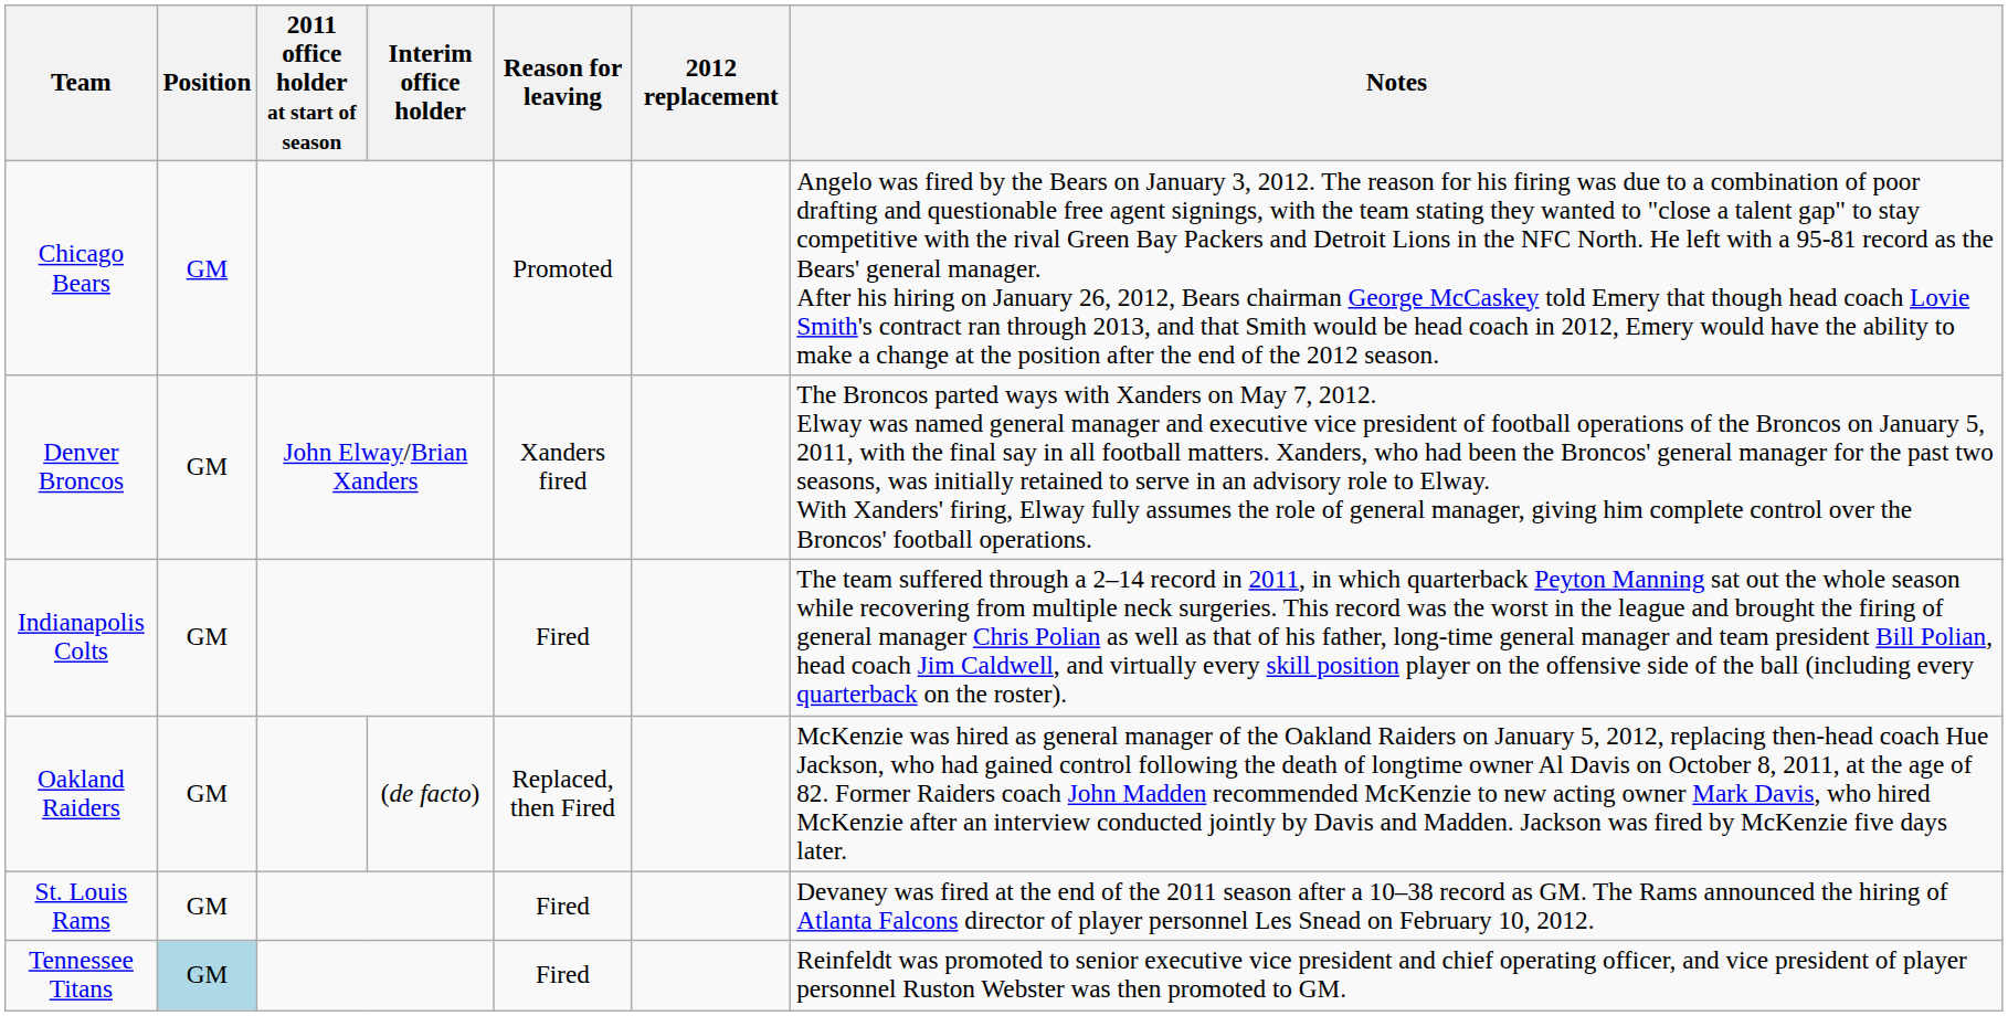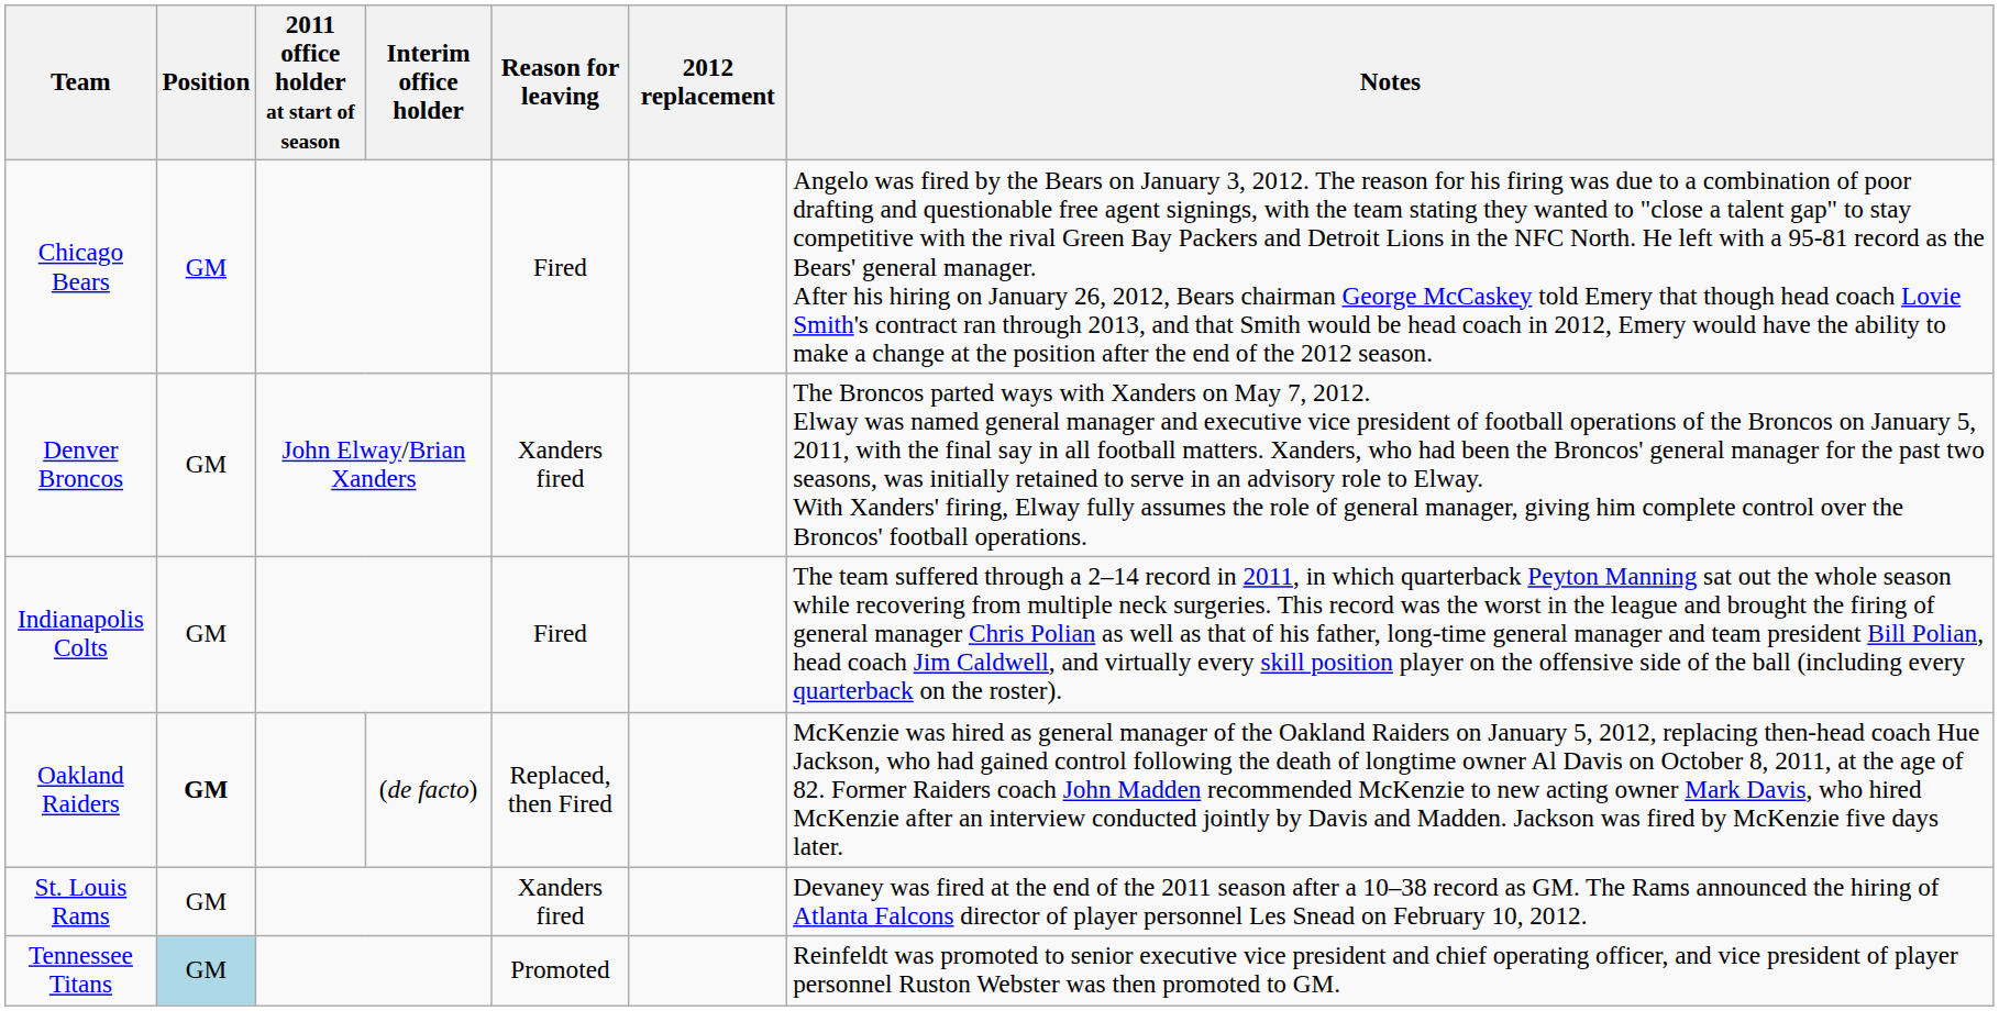 <table class="wikitable sortable plainrowheaders">
 <tr>
 <th>Team</th>
 <th>Position</th>
 <th>2011 office holder<br><small>at start of season</small></th>
 <th>Interim office holder</th>
 <th>Reason for leaving</th>
 <th>2012 replacement</th>
 <th class="unsortable">Notes</th>
 </tr>
 <tr>
 <td style="text-align:center;"><a href='#'>Chicago Bears</a></td>
 <td style="text-align:center;"><a href='#'>GM</a></td>
 <td style="text-align:center;" colspan="2"></td>
-<td style="text-align:center;">Promoted</td>
+<td style="text-align:center;">Fired</td>
 <td style="text-align:center;"></td>
 <td>Angelo was fired by the Bears on January 3, 2012. The reason for his firing was due to a combination of poor drafting and questionable free agent signings, with the team stating they wanted to "close a talent gap" to stay competitive with the rival Green Bay Packers and Detroit Lions in the NFC North. He left with a 95-81 record as the Bears' general manager.<br>After his hiring on January 26, 2012, Bears chairman <a href='#'>George McCaskey</a> told Emery that though head coach <a href='#'>Lovie Smith</a>'s contract ran through 2013, and that Smith would be head coach in 2012, Emery would have the ability to make a change at the position after the end of the 2012 season.</td>
 </tr>
 <tr>
 <td style="text-align:center;"><a href='#'>Denver Broncos</a></td>
 <td style="text-align:center;">GM</td>
 <td style="text-align:center;" colspan="2"><a href='#'>John Elway</a>/<a href='#'>Brian Xanders</a></td>
 <td style="text-align:center;">Xanders fired</td>
 <td style="text-align:center;"></td>
 <td>The Broncos parted ways with Xanders on May 7, 2012.<br>Elway was named general manager and executive vice president of football operations of the Broncos on January 5, 2011, with the final say in all football matters. Xanders, who had been the Broncos' general manager for the past two seasons, was initially retained to serve in an advisory role to Elway.<br>With Xanders' firing, Elway fully assumes the role of general manager, giving him complete control over the Broncos' football operations.</td>
 </tr>
 <tr>
 <td style="text-align:center;"><a href='#'>Indianapolis Colts</a></td>
 <td style="text-align:center;">GM</td>
 <td style="text-align:center;" colspan="2"></td>
 <td style="text-align:center;">Fired</td>
 <td style="text-align:center;"></td>
 <td>The team suffered through a 2–14 record in <a href='#'>2011</a>, in which quarterback <a href='#'>Peyton Manning</a> sat out the whole season while recovering from multiple neck surgeries. This record was the worst in the league and brought the firing of general manager <a href='#'>Chris Polian</a> as well as that of his father, long-time general manager and team president <a href='#'>Bill Polian</a>, head coach <a href='#'>Jim Caldwell</a>, and virtually every <a href='#'>skill position</a> player on the offensive side of the ball (including every <a href='#'>quarterback</a> on the roster).</td>
 </tr>
 <tr>
 <td style="text-align:center;"><a href='#'>Oakland Raiders</a></td>
-<td style="text-align:center;">GM</td>
+<td style="text-align:center;"><strong>GM</strong></td>
 <td style="text-align:center;"></td>
 <td style="text-align:center;"> (<em>de facto</em>)</td>
 <td style="text-align:center;">Replaced, then Fired</td>
 <td style="text-align:center;"></td>
 <td>McKenzie was hired as general manager of the Oakland Raiders on January 5, 2012, replacing then-head coach Hue Jackson, who had gained control following the death of longtime owner Al Davis on October 8, 2011, at the age of 82. Former Raiders coach <a href='#'>John Madden</a> recommended McKenzie to new acting owner <a href='#'>Mark Davis</a>, who hired McKenzie after an interview conducted jointly by Davis and Madden. Jackson was fired by McKenzie five days later.</td>
 </tr>
 <tr>
 <td style="text-align:center;"><a href='#'>St. Louis Rams</a></td>
 <td style="text-align:center;">GM</td>
 <td style="text-align:center;" colspan="2"></td>
-<td style="text-align:center;">Fired</td>
+<td style="text-align:center;">Xanders fired</td>
 <td style="text-align:center;"></td>
 <td>Devaney was fired at the end of the 2011 season after a 10–38 record as GM. The Rams announced the hiring of <a href='#'>Atlanta Falcons</a> director of player personnel Les Snead on February 10, 2012.</td>
 </tr>
 <tr>
 <td style="text-align:center;"><a href='#'>Tennessee Titans</a></td>
 <td style="background: lightblue; text-align:center;">GM</td>
 <td style="text-align:center;" colspan="2"></td>
-<td style="text-align:center;">Fired</td>
+<td style="text-align:center;">Promoted</td>
 <td style="text-align:center;"></td>
 <td>Reinfeldt was promoted to senior executive vice president and chief operating officer, and vice president of player personnel Ruston Webster was then promoted to GM.</td>
 </tr>
 </table>
